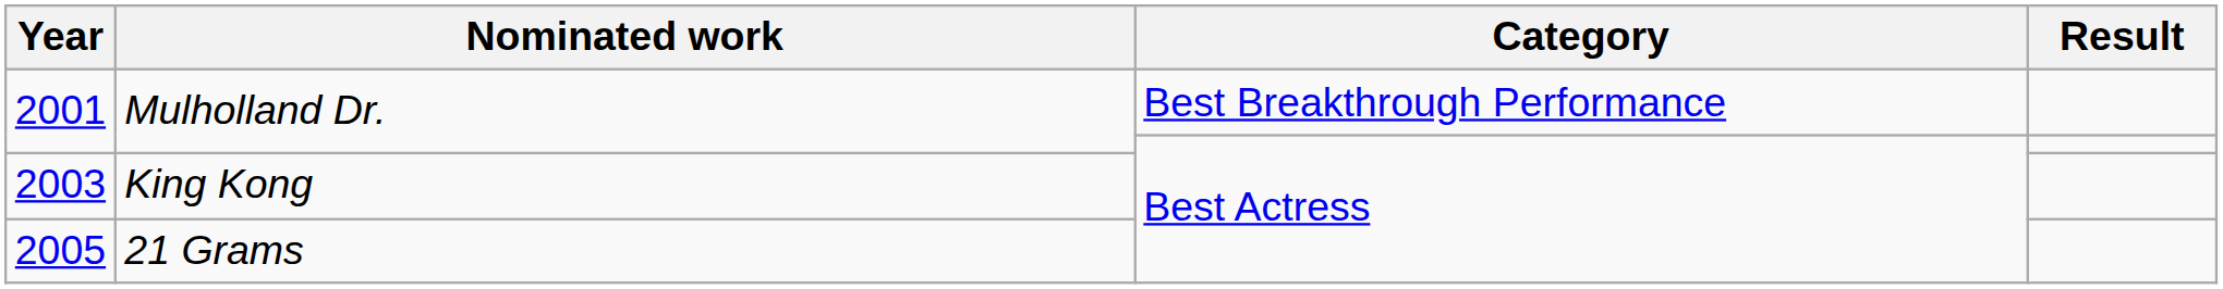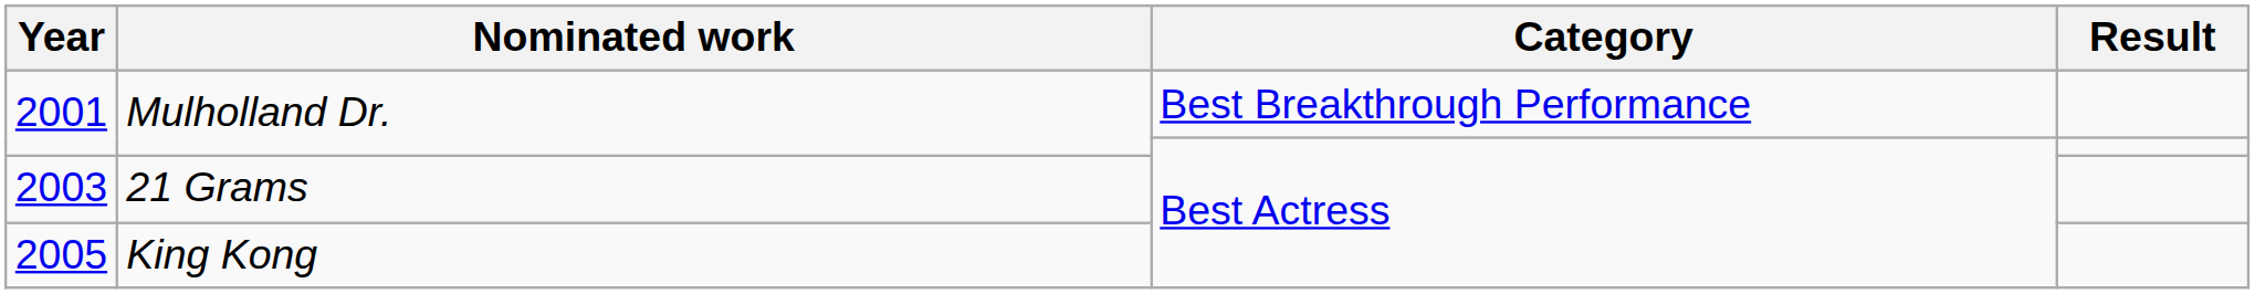 <table class=wikitable>
 <tr>
 <th scope="col" style="width:1em;">Year</th>
 <th scope="col" style="width:39em;">Nominated work</th>
 <th scope="col" style="width:33em;">Category</th>
 <th scope="col" style="width:5em;">Result</th>
 </tr>
 <tr>
 <td rowspan="2"><a href='#'>2001</a></td>
 <td rowspan="2"><em>Mulholland Dr.</em></td>
 <td><a href='#'>Best Breakthrough Performance</a></td>
 <td></td>
 </tr>
 <tr>
 <td rowspan="3"><a href='#'>Best Actress</a></td>
 <td></td>
 </tr>
 <tr>
 <td><a href='#'>2003</a></td>
-<td><em>King Kong</em></td>
+<td><em>21 Grams</em></td>
 <td></td>
 </tr>
 <tr>
 <td><a href='#'>2005</a></td>
-<td><em>21 Grams</em></td>
+<td><em>King Kong</em></td>
 <td></td>
 </tr>
 </table>
